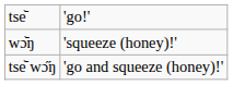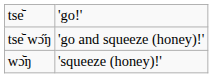 <table class="wikitable">
 <tr>
 <td>tse᷅</td>
 <td>'go!'</td>
 </tr>
 <tr>
+<td>tse᷅ wɔ̋ŋ</td>
+<td>'go and squeeze (honey)!'</td>
+</tr>
+<tr>
 <td>wɔ᷅ŋ</td>
 <td>'squeeze (honey)!'</td>
 </tr>
-<tr>
-<td>tse᷅ wɔ̋ŋ</td>
-<td>'go and squeeze (honey)!'</td>
-</tr>
 </table>
